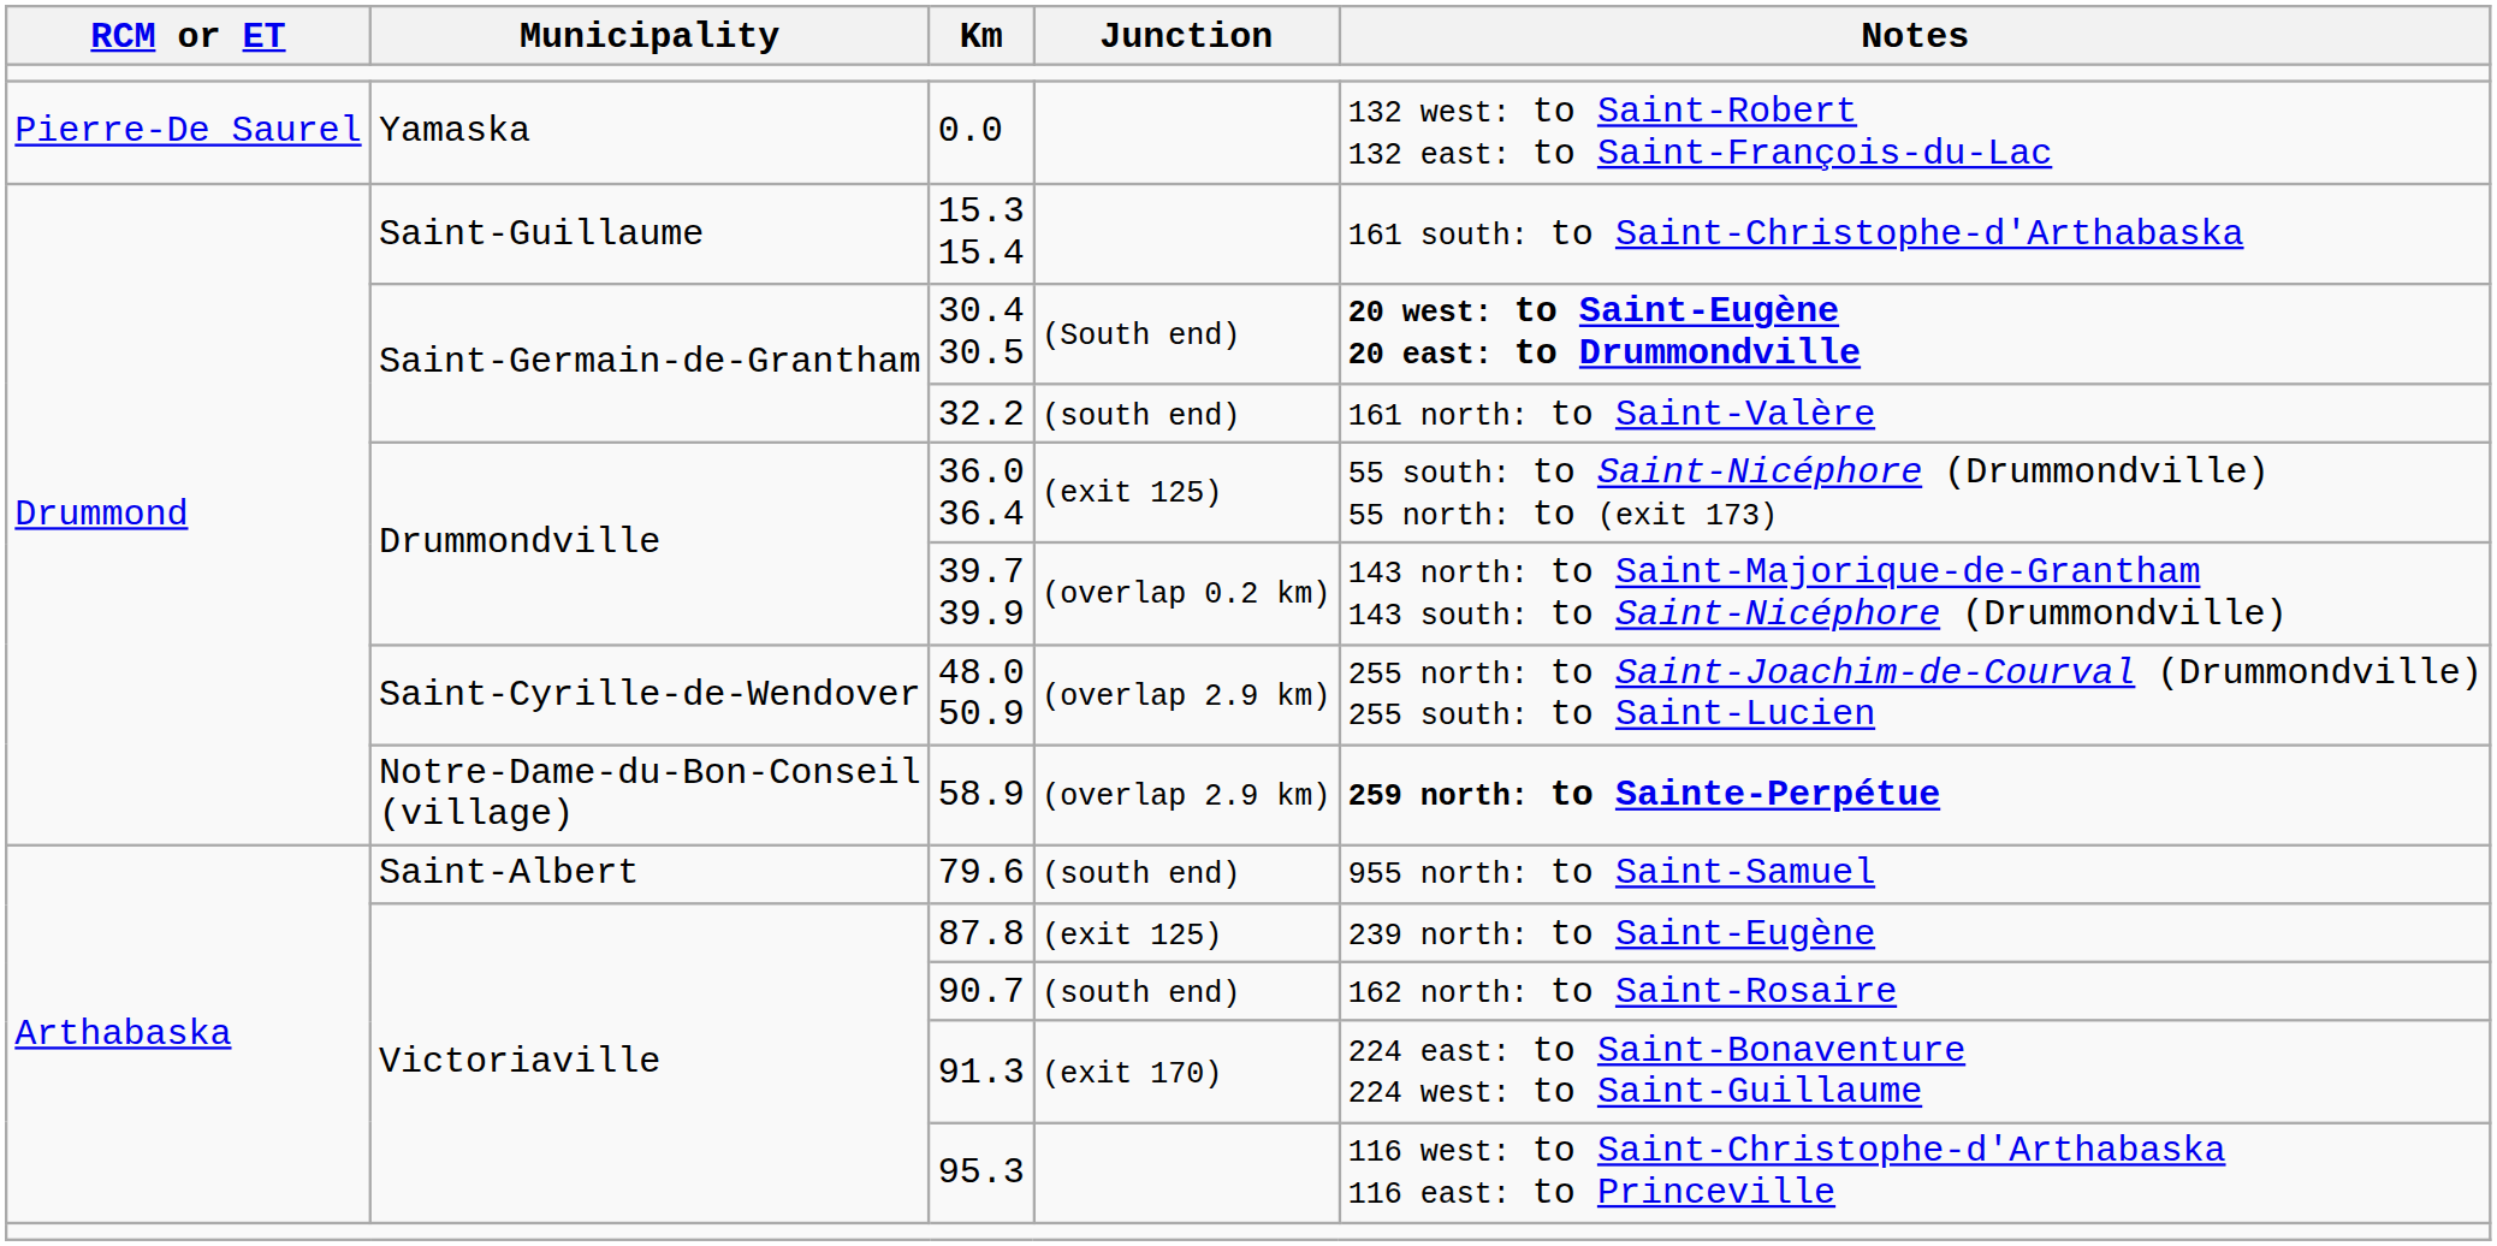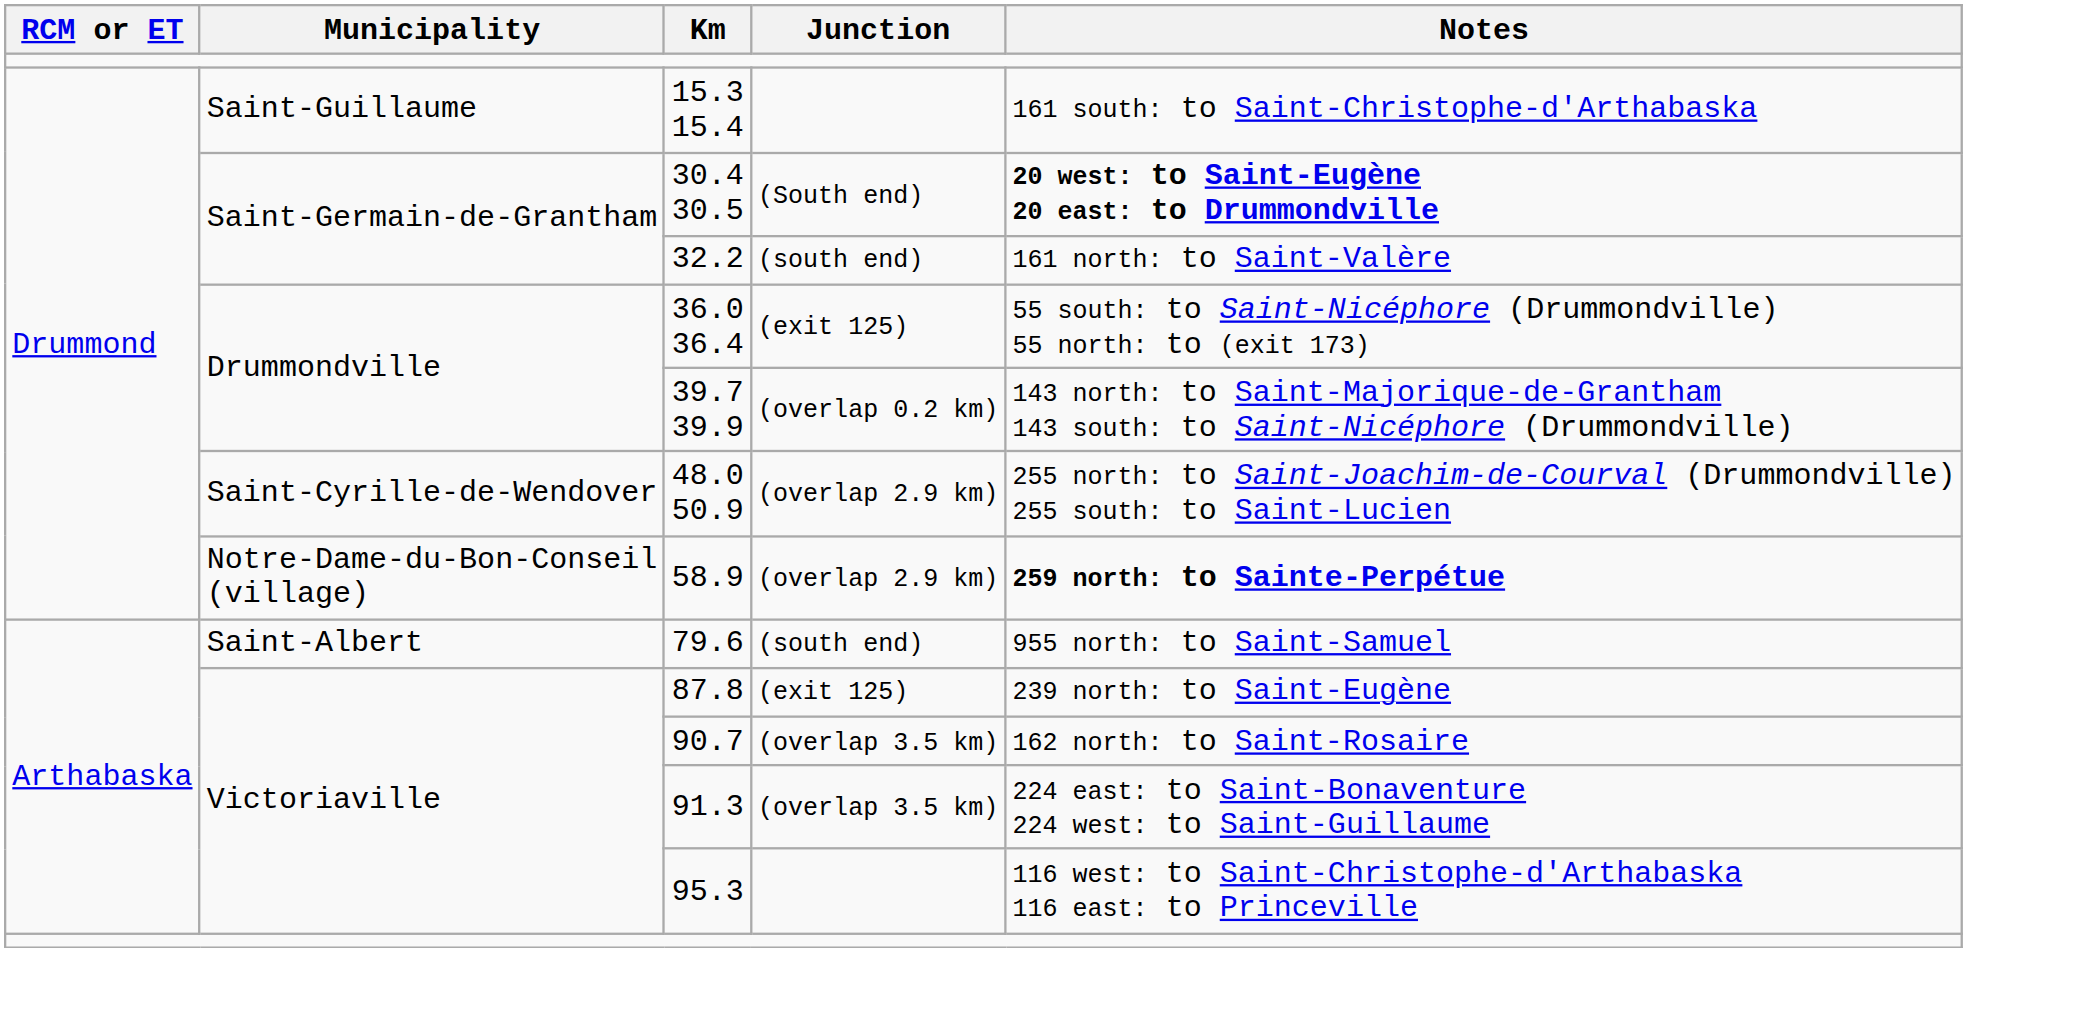 <table class=wikitable>
 <tr>
 <th><a href='#'>RCM</a> or <a href='#'>ET</a></th>
 <th>Municipality</th>
 <th>Km</th>
 <th>Junction</th>
 <th>Notes</th>
 </tr>
 <tr>
 <td colspan="5"></td>
-</tr>
-<tr>
-<td><a href='#'>Pierre-De Saurel</a></td>
-<td>Yamaska</td>
-<td>0.0</td>
-<td></td>
-<td><small>132 west:</small> to <a href='#'>Saint-Robert</a> <br> <small>132 east:</small> to <a href='#'>Saint-François-du-Lac</a></td>
 </tr>
 <tr>
 <td rowspan="7"><a href='#'>Drummond</a></td>
 <td>Saint-Guillaume</td>
 <td>15.3 <br> 15.4</td>
 <td></td>
 <td><small>161 south:</small> to <a href='#'>Saint-Christophe-d'Arthabaska</a></td>
 </tr>
 <tr>
 <td rowspan="2">Saint-Germain-de-Grantham</td>
 <td>30.4 <br> 30.5</td>
 <td> <small>(South end)</small></td>
 <td><strong><small>20 west:</small> to <a href='#'>Saint-Eugène</a> <br> <small>20 east:</small> to <a href='#'>Drummondville</a></strong></td>
 </tr>
 <tr>
 <td>32.2</td>
 <td> <small>(south end)</small></td>
 <td><small>161 north:</small> to <a href='#'>Saint-Valère</a></td>
 </tr>
 <tr>
 <td rowspan="2">Drummondville</td>
 <td>36.0 <br> 36.4</td>
 <td> <small>(exit 125)</small></td>
 <td><small>55 south:</small> to <em><a href='#'>Saint-Nicéphore</a></em> (Drummondville) <br> <small>55 north:</small> to  <small>(exit 173)</small></td>
 </tr>
 <tr>
 <td>39.7 <br> 39.9</td>
 <td> <small>(overlap 0.2 km)</small></td>
 <td><small>143 north:</small> to <a href='#'>Saint-Majorique-de-Grantham</a> <br> <small>143 south:</small> to <em><a href='#'>Saint-Nicéphore</a></em> (Drummondville)</td>
 </tr>
 <tr>
 <td>Saint-Cyrille-de-Wendover</td>
 <td>48.0 <br> 50.9</td>
 <td> <small>(overlap 2.9 km)</small></td>
 <td><small>255 north:</small> to <em><a href='#'>Saint-Joachim-de-Courval</a></em> (Drummondville) <br> <small>255 south:</small> to <a href='#'>Saint-Lucien</a></td>
 </tr>
 <tr>
 <td>Notre-Dame-du-Bon-Conseil <br> (village)</td>
 <td>58.9</td>
 <td> <small>(overlap 2.9 km)</small></td>
 <td><strong><small>259 north:</small> to <a href='#'>Sainte-Perpétue</a></strong></td>
 </tr>
 <tr>
 <td rowspan="5"><a href='#'>Arthabaska</a></td>
 <td>Saint-Albert</td>
 <td>79.6</td>
 <td> <small>(south end)</small></td>
 <td><small>955 north:</small> to <a href='#'>Saint-Samuel</a></td>
 </tr>
 <tr>
 <td rowspan="4">Victoriaville</td>
 <td>87.8</td>
 <td> <small>(exit 125)</small></td>
 <td><small>239 north:</small> to <a href='#'>Saint-Eugène</a></td>
 </tr>
 <tr>
 <td>90.7</td>
-<td> <small>(south end)</small></td>
+<td> <small>(overlap 3.5 km)</small></td>
 <td><small>162 north:</small> to <a href='#'>Saint-Rosaire</a></td>
 </tr>
 <tr>
 <td>91.3</td>
-<td> <small>(exit 170)</small></td>
+<td> <small>(overlap 3.5 km)</small></td>
 <td><small>224 east:</small> to <a href='#'>Saint-Bonaventure</a> <br> <small>224 west:</small> to <a href='#'>Saint-Guillaume</a></td>
 </tr>
 <tr>
 <td>95.3</td>
 <td></td>
 <td><small>116 west:</small> to <a href='#'>Saint-Christophe-d'Arthabaska</a> <br> <small>116 east:</small> to <a href='#'>Princeville</a></td>
 </tr>
 <tr>
 <td colspan="5"></td>
 </tr>
 </table>
